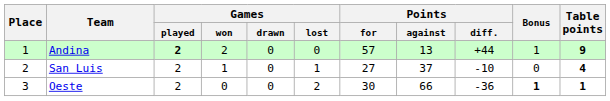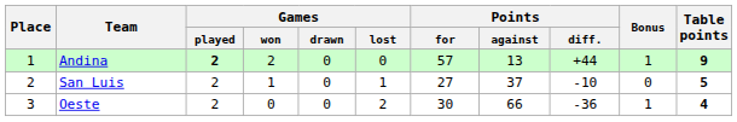 <table class="wikitable" width=700>
 <tr>
 <th rowspan=2 width="7%">Place</th>
 <th rowspan=2 width="19%">Team</th>
 <th colspan=4 width="30%">Games</th>
 <th colspan=3 width="26%">Points</th>
 <th rowspan=2 width="8%"><small> Bonus </small></th>
 <th rowspan=2 width="10%">Table<br>points</th>
 </tr>
 <tr>
 <th width="8%"><small>played </small></th>
 <th width="8%"><small>won </small></th>
 <th width="8%"><small>drawn </small></th>
 <th width="8%"><small>lost </small></th>
 <th width="10%"><small>for </small></th>
 <th width="10%"><small>against </small></th>
 <th width="10%"><small>diff.</small></th>
 </tr>
 <tr align=center style="background: #ccffcc;">
 <td>1</td>
 <td align=left><a href='#'>Andina</a></td>
 <td><strong>2</strong></td>
 <td>2</td>
 <td>0</td>
 <td>0</td>
 <td>57</td>
 <td>13</td>
 <td>+44</td>
 <td>1</td>
 <td><strong>9</strong></td>
 </tr>
 <tr align=center style="background: #ffffff;">
 <td>2</td>
 <td align=left><a href='#'>San Luis</a></td>
 <td>2</td>
 <td>1</td>
 <td>0</td>
 <td>1</td>
 <td>27</td>
 <td>37</td>
 <td>-10</td>
 <td>0</td>
-<td><strong>4</strong></td>
+<td><strong>5</strong></td>
 </tr>
 <tr align=center style="background: #ffffff;">
 <td>3</td>
 <td align=left><a href='#'>Oeste</a></td>
 <td>2</td>
 <td>0</td>
 <td>0</td>
 <td>2</td>
 <td>30</td>
 <td>66</td>
 <td>-36</td>
-<td><strong>1</strong></td>
-<td><strong>1</strong></td>
+<td>1</td>
+<td><strong>4</strong></td>
 </tr>
 </table>
